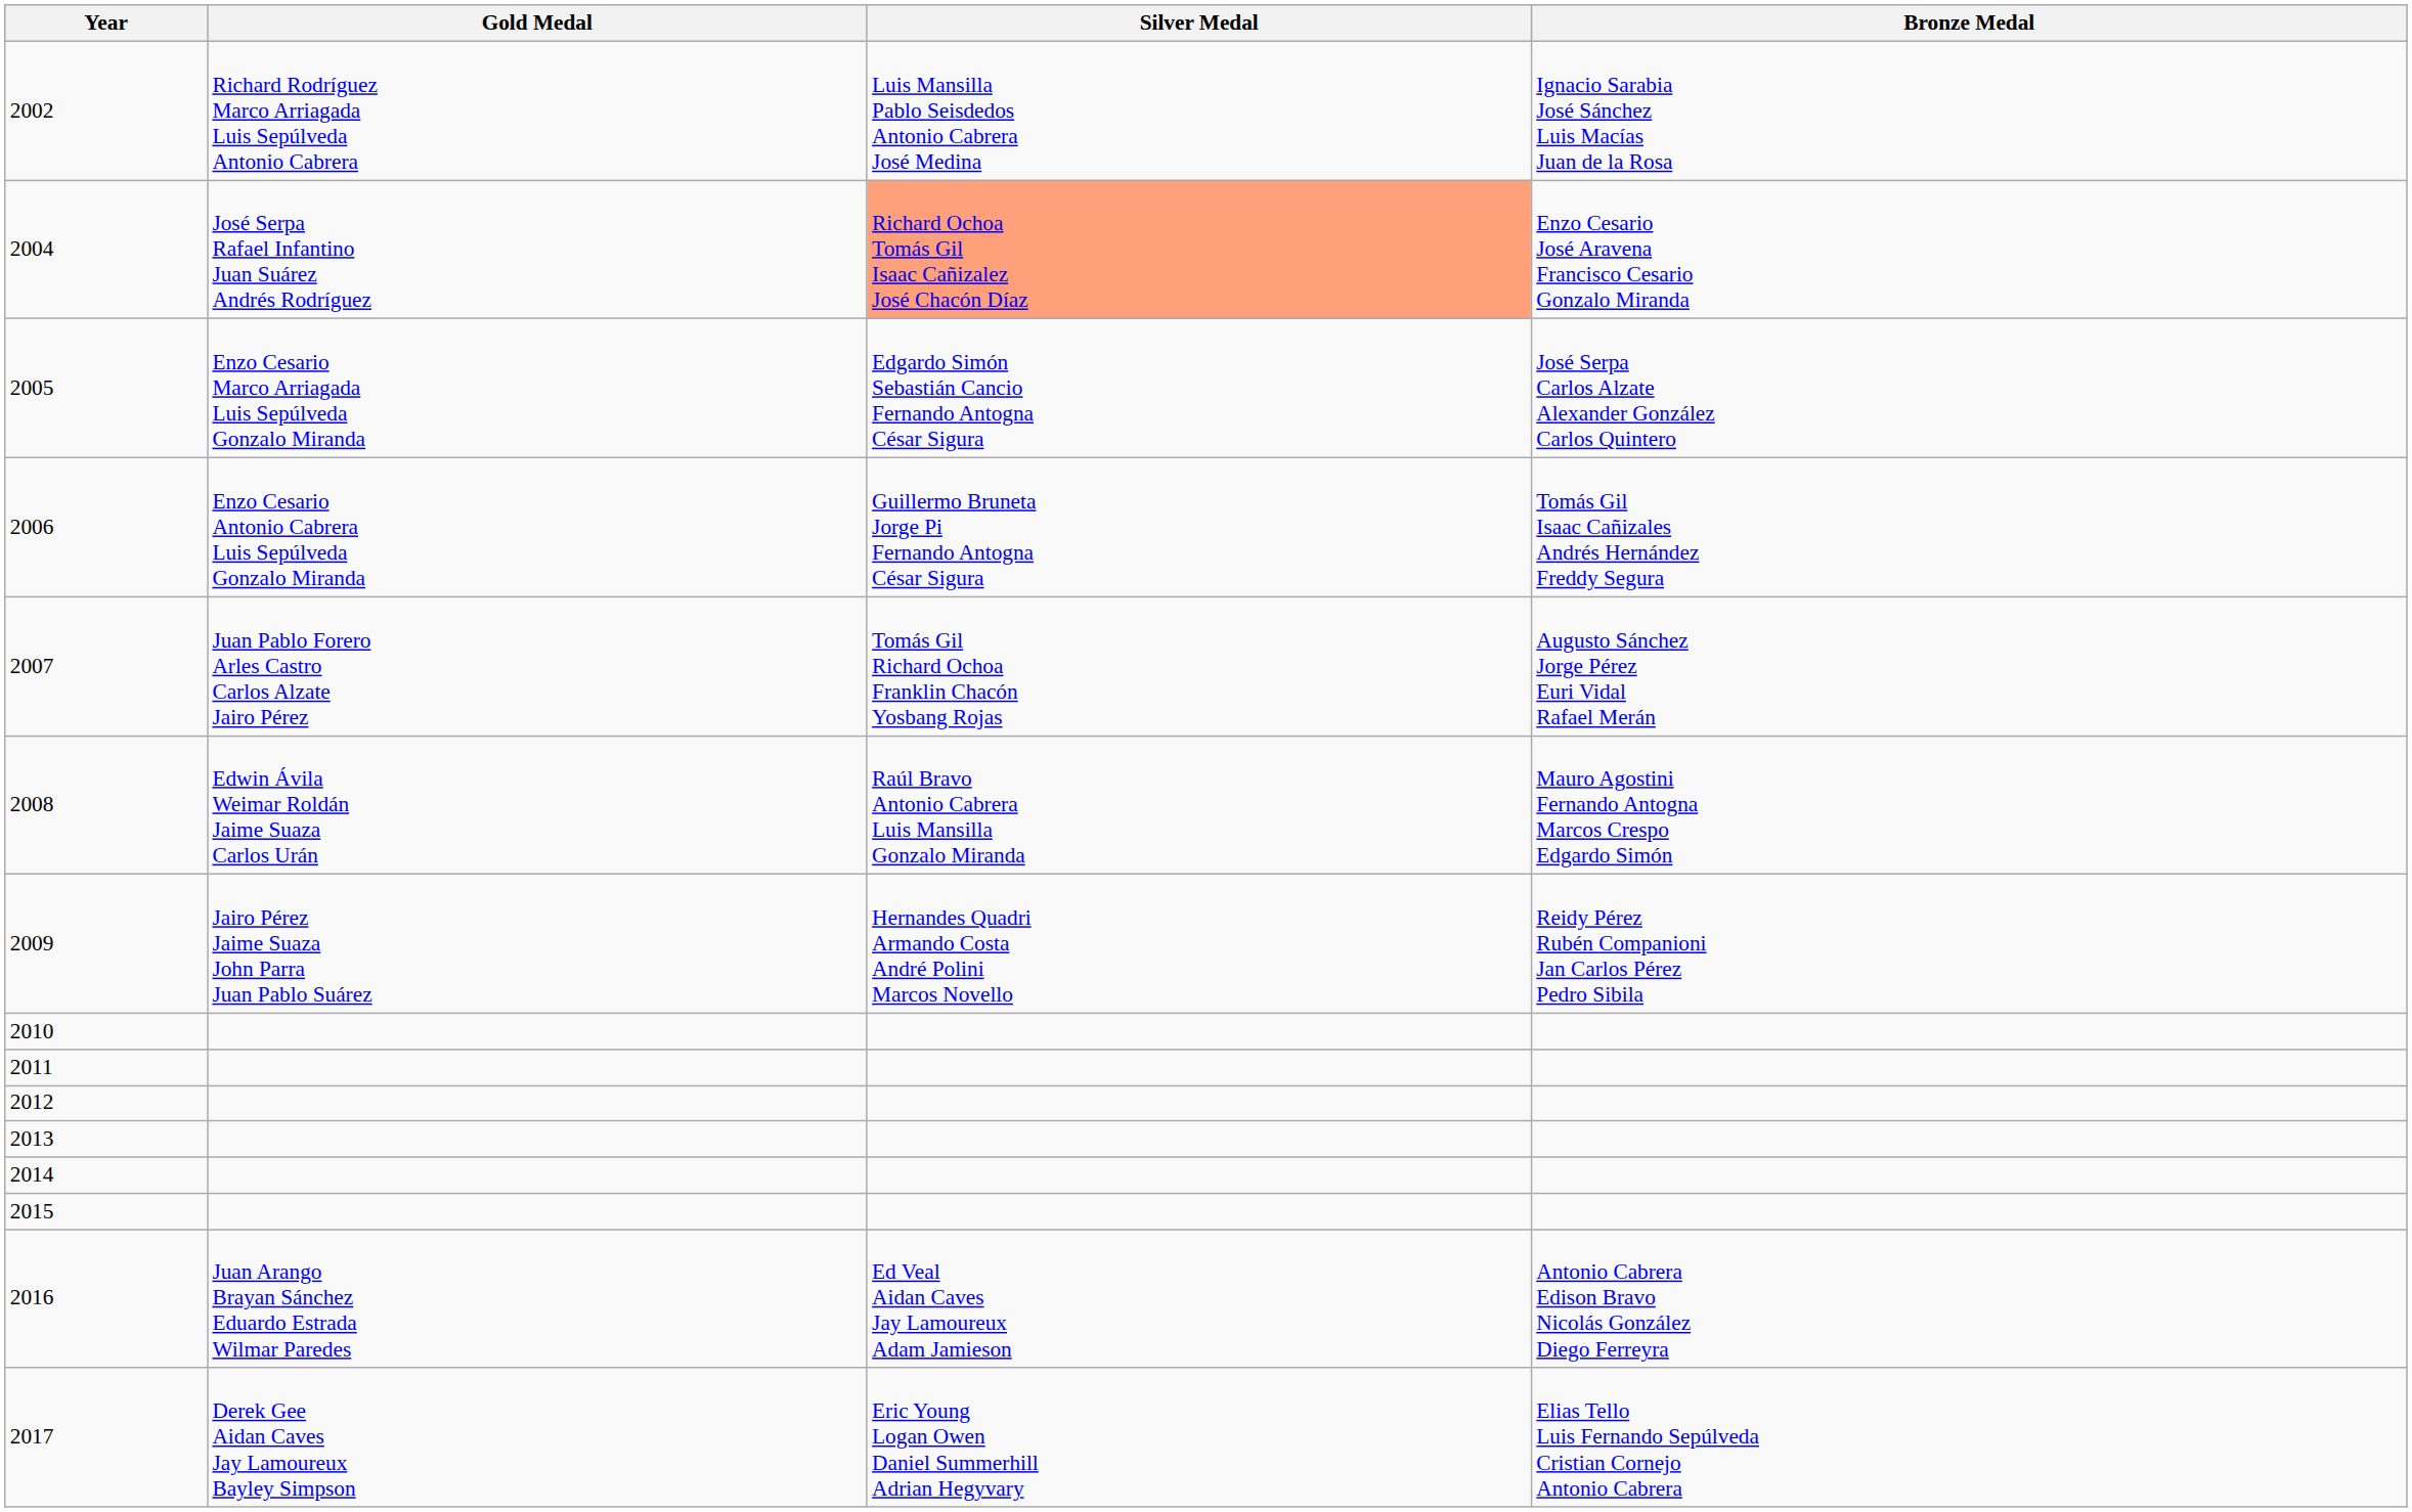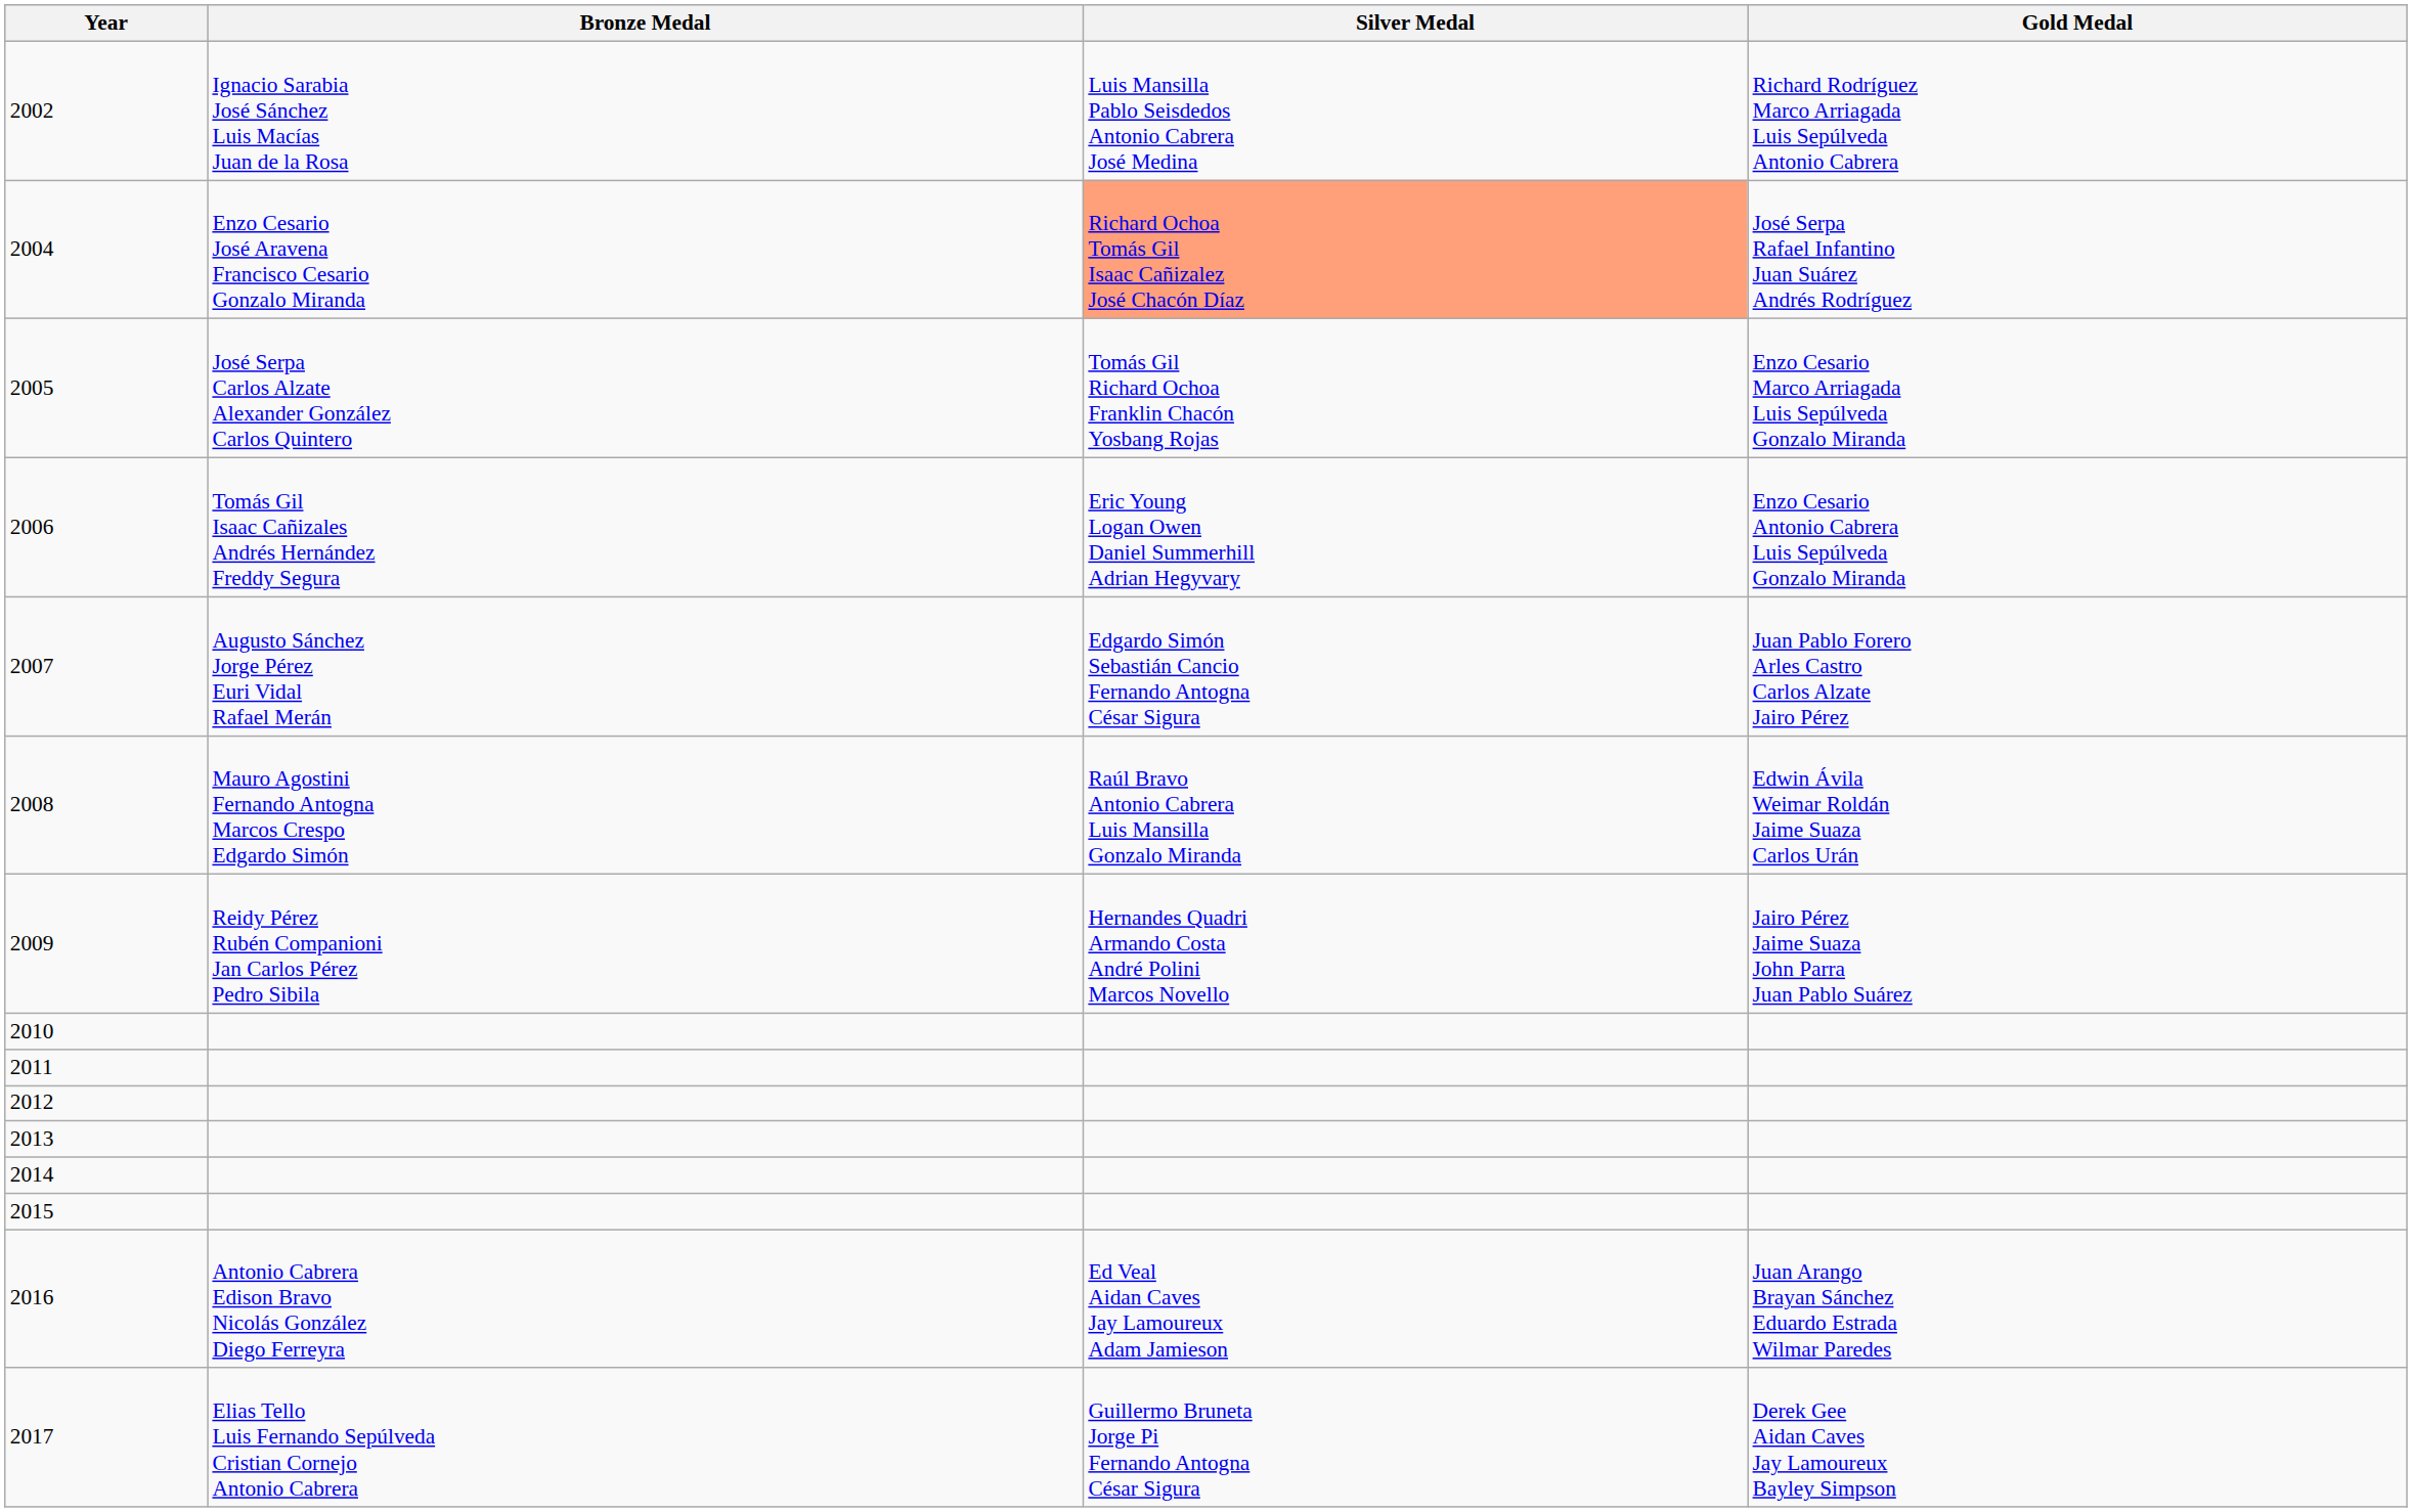 <table class="wikitable"  style="font-size:90%; width:80%;">
 <tr style="background:#ccf;">
 <th>Year</th>
+<th> <strong>Bronze Medal</strong></th>
+<th> <strong>Silver Medal</strong></th>
 <th> <strong>Gold Medal</strong></th>
-<th> <strong>Silver Medal</strong></th>
-<th> <strong>Bronze Medal</strong></th>
 </tr>
 <tr>
 <td>2002</td>
+<td><br><a href='#'>Ignacio Sarabia</a><br><a href='#'>José Sánchez</a><br><a href='#'>Luis Macías</a><br><a href='#'>Juan de la Rosa</a></td>
+<td><br><a href='#'>Luis Mansilla</a><br><a href='#'>Pablo Seisdedos</a><br><a href='#'>Antonio Cabrera</a><br><a href='#'>José Medina</a></td>
 <td><br><a href='#'>Richard Rodríguez</a><br><a href='#'>Marco Arriagada</a><br><a href='#'>Luis Sepúlveda</a><br><a href='#'>Antonio Cabrera</a></td>
-<td><br><a href='#'>Luis Mansilla</a><br><a href='#'>Pablo Seisdedos</a><br><a href='#'>Antonio Cabrera</a><br><a href='#'>José Medina</a></td>
-<td><br><a href='#'>Ignacio Sarabia</a><br><a href='#'>José Sánchez</a><br><a href='#'>Luis Macías</a><br><a href='#'>Juan de la Rosa</a></td>
 </tr>
 <tr>
 <td>2004</td>
+<td><br><a href='#'>Enzo Cesario</a><br><a href='#'>José Aravena</a><br><a href='#'>Francisco Cesario</a><br><a href='#'>Gonzalo Miranda</a></td>
+<td style="background: lightsalmon;"><br><a href='#'>Richard Ochoa</a><br><a href='#'>Tomás Gil</a><br><a href='#'>Isaac Cañizalez</a><br><a href='#'>José Chacón Díaz</a></td>
 <td><br><a href='#'>José Serpa</a><br><a href='#'>Rafael Infantino</a><br><a href='#'>Juan Suárez</a><br><a href='#'>Andrés Rodríguez</a></td>
-<td style="background: lightsalmon;"><br><a href='#'>Richard Ochoa</a><br><a href='#'>Tomás Gil</a><br><a href='#'>Isaac Cañizalez</a><br><a href='#'>José Chacón Díaz</a></td>
-<td><br><a href='#'>Enzo Cesario</a><br><a href='#'>José Aravena</a><br><a href='#'>Francisco Cesario</a><br><a href='#'>Gonzalo Miranda</a></td>
 </tr>
 <tr>
 <td>2005</td>
+<td><br><a href='#'>José Serpa</a><br><a href='#'>Carlos Alzate</a><br><a href='#'>Alexander González</a><br><a href='#'>Carlos Quintero</a></td>
+<td><br><a href='#'>Tomás Gil</a><br><a href='#'>Richard Ochoa</a><br><a href='#'>Franklin Chacón</a><br><a href='#'>Yosbang Rojas</a></td>
 <td><br><a href='#'>Enzo Cesario</a><br><a href='#'>Marco Arriagada</a><br><a href='#'>Luis Sepúlveda</a><br><a href='#'>Gonzalo Miranda</a></td>
-<td><br><a href='#'>Edgardo Simón</a><br><a href='#'>Sebastián Cancio</a><br><a href='#'>Fernando Antogna</a><br><a href='#'>César Sigura</a></td>
-<td><br><a href='#'>José Serpa</a><br><a href='#'>Carlos Alzate</a><br><a href='#'>Alexander González</a><br><a href='#'>Carlos Quintero</a></td>
 </tr>
 <tr>
 <td>2006</td>
+<td><br><a href='#'>Tomás Gil</a><br><a href='#'>Isaac Cañizales</a><br><a href='#'>Andrés Hernández</a><br><a href='#'>Freddy Segura</a></td>
+<td><br><a href='#'>Eric Young</a><br><a href='#'>Logan Owen</a><br><a href='#'>Daniel Summerhill</a><br><a href='#'>Adrian Hegyvary</a></td>
 <td><br><a href='#'>Enzo Cesario</a><br><a href='#'>Antonio Cabrera</a><br><a href='#'>Luis Sepúlveda</a><br><a href='#'>Gonzalo Miranda</a></td>
-<td><br><a href='#'>Guillermo Bruneta</a><br><a href='#'>Jorge Pi</a><br><a href='#'>Fernando Antogna</a><br><a href='#'>César Sigura</a></td>
-<td><br><a href='#'>Tomás Gil</a><br><a href='#'>Isaac Cañizales</a><br><a href='#'>Andrés Hernández</a><br><a href='#'>Freddy Segura</a></td>
 </tr>
 <tr>
 <td>2007</td>
+<td><br><a href='#'>Augusto Sánchez</a><br><a href='#'>Jorge Pérez</a><br><a href='#'>Euri Vidal</a><br><a href='#'>Rafael Merán</a></td>
+<td><br><a href='#'>Edgardo Simón</a><br><a href='#'>Sebastián Cancio</a><br><a href='#'>Fernando Antogna</a><br><a href='#'>César Sigura</a></td>
 <td><br><a href='#'>Juan Pablo Forero</a><br><a href='#'>Arles Castro</a><br><a href='#'>Carlos Alzate</a><br><a href='#'>Jairo Pérez</a></td>
-<td><br><a href='#'>Tomás Gil</a><br><a href='#'>Richard Ochoa</a><br><a href='#'>Franklin Chacón</a><br><a href='#'>Yosbang Rojas</a></td>
-<td><br><a href='#'>Augusto Sánchez</a><br><a href='#'>Jorge Pérez</a><br><a href='#'>Euri Vidal</a><br><a href='#'>Rafael Merán</a></td>
 </tr>
 <tr>
 <td>2008</td>
+<td><br><a href='#'>Mauro Agostini</a><br><a href='#'>Fernando Antogna</a><br><a href='#'>Marcos Crespo</a><br><a href='#'>Edgardo Simón</a></td>
+<td><br><a href='#'>Raúl Bravo</a><br><a href='#'>Antonio Cabrera</a><br><a href='#'>Luis Mansilla</a><br><a href='#'>Gonzalo Miranda</a></td>
 <td><br><a href='#'>Edwin Ávila</a><br><a href='#'>Weimar Roldán</a><br><a href='#'>Jaime Suaza</a><br><a href='#'>Carlos Urán</a></td>
-<td><br><a href='#'>Raúl Bravo</a><br><a href='#'>Antonio Cabrera</a><br><a href='#'>Luis Mansilla</a><br><a href='#'>Gonzalo Miranda</a></td>
-<td><br><a href='#'>Mauro Agostini</a><br><a href='#'>Fernando Antogna</a><br><a href='#'>Marcos Crespo</a><br><a href='#'>Edgardo Simón</a></td>
 </tr>
 <tr>
 <td>2009</td>
+<td><br><a href='#'>Reidy Pérez</a><br><a href='#'>Rubén Companioni</a><br><a href='#'>Jan Carlos Pérez</a><br><a href='#'>Pedro Sibila</a></td>
+<td><br><a href='#'>Hernandes Quadri</a><br><a href='#'>Armando Costa</a><br><a href='#'>André Polini</a><br><a href='#'>Marcos Novello</a></td>
 <td><br><a href='#'>Jairo Pérez</a><br><a href='#'>Jaime Suaza</a><br><a href='#'>John Parra</a><br><a href='#'>Juan Pablo Suárez</a></td>
-<td><br><a href='#'>Hernandes Quadri</a><br><a href='#'>Armando Costa</a><br><a href='#'>André Polini</a><br><a href='#'>Marcos Novello</a></td>
-<td><br><a href='#'>Reidy Pérez</a><br><a href='#'>Rubén Companioni</a><br><a href='#'>Jan Carlos Pérez</a><br><a href='#'>Pedro Sibila</a></td>
 </tr>
 <tr>
 <td>2010</td>
 <td></td>
 <td></td>
 <td></td>
 </tr>
 <tr>
 <td>2011</td>
 <td></td>
 <td></td>
 <td></td>
 </tr>
 <tr>
 <td>2012</td>
 <td></td>
 <td></td>
 <td></td>
 </tr>
 <tr>
 <td>2013</td>
 <td></td>
 <td></td>
 <td></td>
 </tr>
 <tr>
 <td>2014</td>
 <td></td>
 <td></td>
 <td></td>
 </tr>
 <tr>
 <td>2015</td>
 <td></td>
 <td></td>
 <td></td>
 </tr>
 <tr>
 <td>2016</td>
+<td><br><a href='#'>Antonio Cabrera</a><br><a href='#'>Edison Bravo</a><br><a href='#'>Nicolás González</a><br><a href='#'>Diego Ferreyra</a></td>
+<td><br><a href='#'>Ed Veal</a><br><a href='#'>Aidan Caves</a><br><a href='#'>Jay Lamoureux</a><br><a href='#'>Adam Jamieson</a></td>
 <td><br><a href='#'>Juan Arango</a><br><a href='#'>Brayan Sánchez</a><br><a href='#'>Eduardo Estrada</a><br><a href='#'>Wilmar Paredes</a></td>
-<td><br><a href='#'>Ed Veal</a><br><a href='#'>Aidan Caves</a><br><a href='#'>Jay Lamoureux</a><br><a href='#'>Adam Jamieson</a></td>
-<td><br><a href='#'>Antonio Cabrera</a><br><a href='#'>Edison Bravo</a><br><a href='#'>Nicolás González</a><br><a href='#'>Diego Ferreyra</a></td>
 </tr>
 <tr>
 <td>2017</td>
+<td><br><a href='#'>Elias Tello</a><br><a href='#'>Luis Fernando Sepúlveda</a><br><a href='#'>Cristian Cornejo</a><br><a href='#'>Antonio Cabrera</a></td>
+<td><br><a href='#'>Guillermo Bruneta</a><br><a href='#'>Jorge Pi</a><br><a href='#'>Fernando Antogna</a><br><a href='#'>César Sigura</a></td>
 <td><br><a href='#'>Derek Gee</a><br><a href='#'>Aidan Caves</a><br><a href='#'>Jay Lamoureux</a><br><a href='#'>Bayley Simpson</a></td>
-<td><br><a href='#'>Eric Young</a><br><a href='#'>Logan Owen</a><br><a href='#'>Daniel Summerhill</a><br><a href='#'>Adrian Hegyvary</a></td>
-<td><br><a href='#'>Elias Tello</a><br><a href='#'>Luis Fernando Sepúlveda</a><br><a href='#'>Cristian Cornejo</a><br><a href='#'>Antonio Cabrera</a></td>
 </tr>
 </table>
